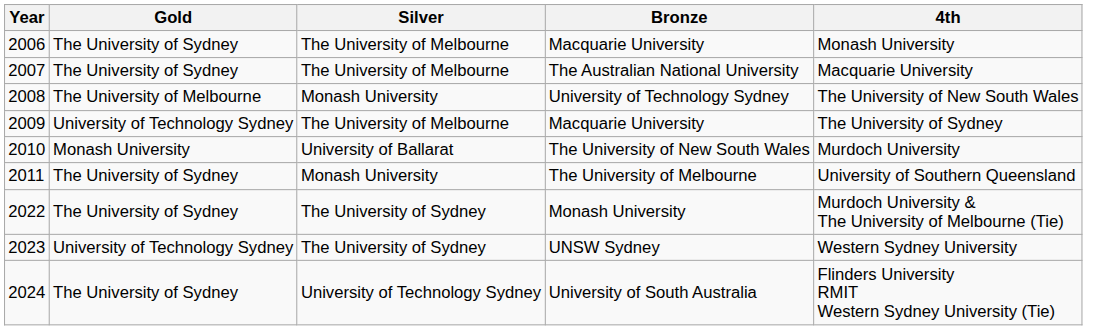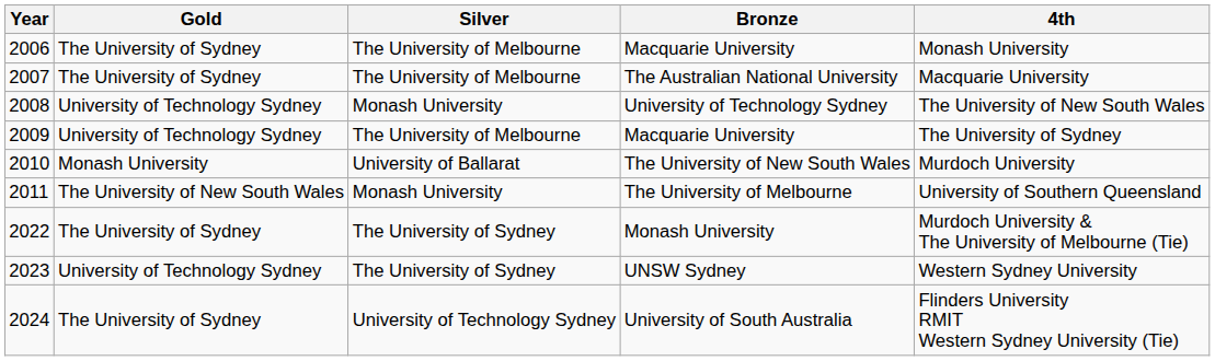 <table class="wikitable">
 <tr>
 <th>Year</th>
 <th>Gold</th>
 <th>Silver</th>
 <th>Bronze</th>
 <th>4th</th>
 </tr>
 <tr>
 <td>2006</td>
 <td>The University of Sydney</td>
 <td>The University of Melbourne</td>
 <td>Macquarie University</td>
 <td>Monash University</td>
 </tr>
 <tr>
 <td>2007</td>
 <td>The University of Sydney</td>
 <td>The University of Melbourne</td>
 <td>The Australian National University</td>
 <td>Macquarie University</td>
 </tr>
 <tr>
 <td>2008</td>
-<td>The University of Melbourne</td>
+<td>University of Technology Sydney</td>
 <td>Monash University</td>
 <td>University of Technology Sydney</td>
 <td>The University of New South Wales</td>
 </tr>
 <tr>
 <td>2009</td>
 <td>University of Technology Sydney</td>
 <td>The University of Melbourne</td>
 <td>Macquarie University</td>
 <td>The University of Sydney</td>
 </tr>
 <tr>
 <td>2010</td>
 <td>Monash University</td>
 <td>University of Ballarat</td>
 <td>The University of New South Wales</td>
 <td>Murdoch University</td>
 </tr>
 <tr>
 <td>2011</td>
-<td>The University of Sydney</td>
+<td>The University of New South Wales</td>
 <td>Monash University</td>
 <td>The University of Melbourne</td>
 <td>University of Southern Queensland</td>
 </tr>
 <tr>
 <td>2022</td>
 <td>The University of Sydney</td>
 <td>The University of Sydney</td>
 <td>Monash University</td>
 <td>Murdoch University &  <br>The University of Melbourne (Tie)</td>
 </tr>
 <tr>
 <td>2023</td>
 <td>University of Technology Sydney</td>
 <td>The University of Sydney</td>
 <td>UNSW Sydney</td>
 <td>Western Sydney University</td>
 </tr>
 <tr>
 <td>2024</td>
 <td>The University of Sydney</td>
 <td>University of Technology Sydney</td>
 <td>University of South Australia</td>
 <td>Flinders University<br>RMIT<br>Western Sydney University (Tie)</td>
 </tr>
 </table>
